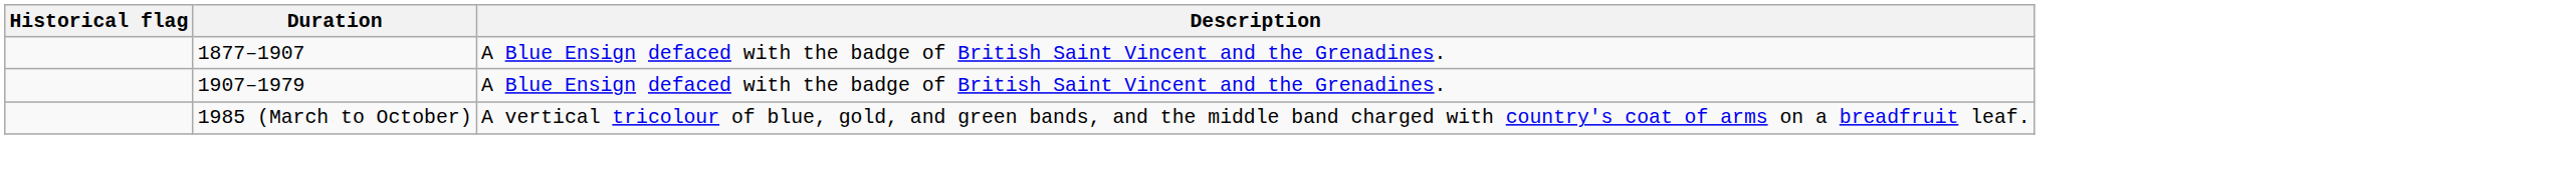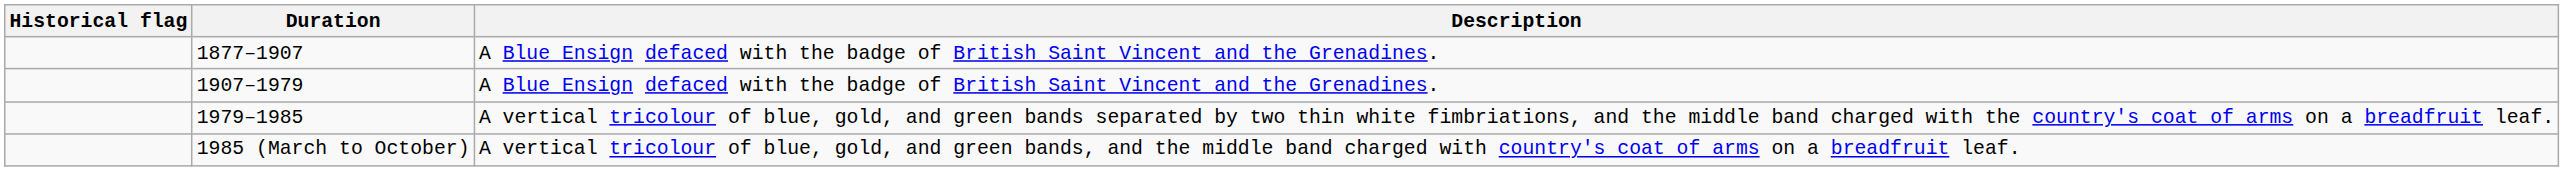 <table class="wikitable sortable plainrowheaders">
 <tr>
 <th scope="col" class="unsortable">Historical flag</th>
 <th scope="col">Duration</th>
 <th scope="col" class="unsortable">Description</th>
 </tr>
 <tr>
 <td></td>
 <td>1877–1907</td>
 <td>A <a href='#'>Blue Ensign</a> <a href='#'>defaced</a> with the badge of <a href='#'>British Saint Vincent and the Grenadines</a>.</td>
 </tr>
 <tr>
 <td></td>
 <td>1907–1979</td>
 <td>A <a href='#'>Blue Ensign</a> <a href='#'>defaced</a> with the badge of <a href='#'>British Saint Vincent and the Grenadines</a>.</td>
 </tr>
 <tr>
 <td></td>
+<td>1979–1985</td>
+<td>A vertical <a href='#'>tricolour</a> of blue, gold, and green bands separated by two thin white fimbriations, and the middle band charged with the <a href='#'>country's coat of arms</a> on a <a href='#'>breadfruit</a> leaf.</td>
+</tr>
+<tr>
+<td></td>
 <td>1985 (March to October)</td>
 <td>A vertical <a href='#'>tricolour</a> of blue, gold, and green bands, and the middle band charged with <a href='#'>country's coat of arms</a> on a <a href='#'>breadfruit</a> leaf.</td>
 </tr>
 </table>
